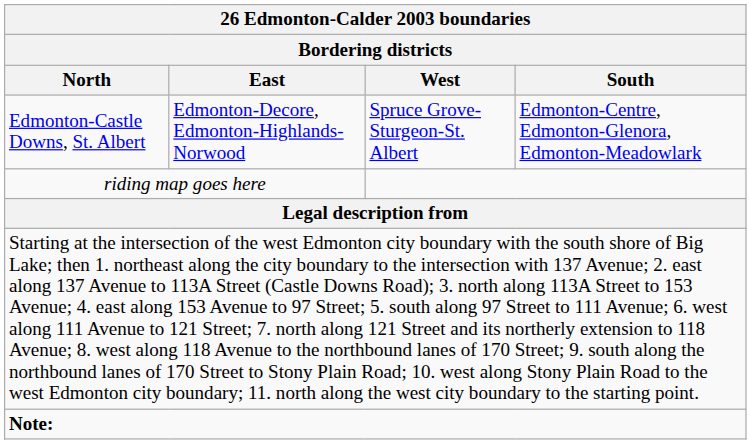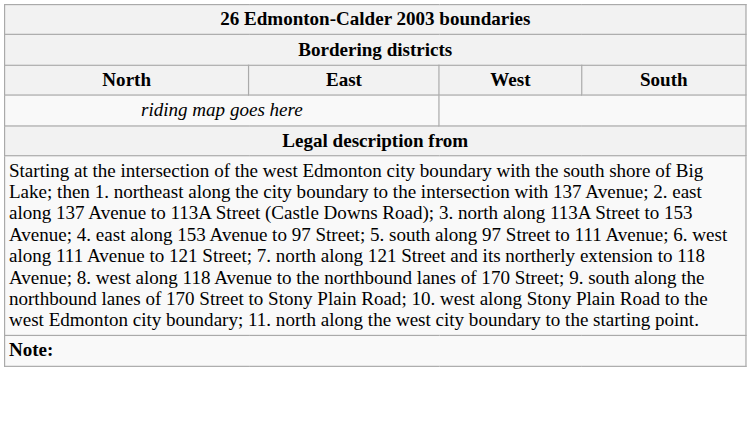 <table class="wikitable collapsible collapsed" style="width:100%;">
 <tr>
 <th colspan=4>26 Edmonton-Calder 2003 boundaries</th>
 </tr>
 <tr>
 <th colspan=4>Bordering districts</th>
 </tr>
 <tr>
 <th>North</th>
 <th>East</th>
 <th>West</th>
 <th>South</th>
-</tr>
-<tr>
-<td><a href='#'>Edmonton-Castle Downs</a>, <a href='#'>St. Albert</a></td>
-<td><a href='#'>Edmonton-Decore</a>, <a href='#'>Edmonton-Highlands-Norwood</a></td>
-<td><a href='#'>Spruce Grove-Sturgeon-St. Albert</a></td>
-<td><a href='#'>Edmonton-Centre</a>, <a href='#'>Edmonton-Glenora</a>, <a href='#'>Edmonton-Meadowlark</a></td>
 </tr>
 <tr>
 <td colspan=2 align=center><em>riding map goes here</em></td>
 <td colspan=2 align=center></td>
 </tr>
 <tr>
 <th colspan=4>Legal description from </th>
 </tr>
 <tr>
 <td colspan=4>Starting at the intersection of the west Edmonton city boundary with the south shore of Big Lake; then 1. northeast along the city boundary to the intersection with 137 Avenue; 2. east along 137 Avenue to 113A Street (Castle Downs Road); 3. north along 113A Street to 153 Avenue; 4. east along 153 Avenue to 97 Street; 5. south along 97 Street to 111 Avenue; 6. west along 111 Avenue to 121 Street; 7. north along 121 Street and its northerly extension to 118 Avenue; 8. west along 118 Avenue to the northbound lanes of 170 Street; 9. south along the northbound lanes of 170 Street to Stony Plain Road; 10. west along Stony Plain Road to the west Edmonton city boundary; 11. north along the west city boundary to the starting point.</td>
 </tr>
 <tr>
 <td colspan=4><strong>Note:</strong></td>
 </tr>
 </table>
